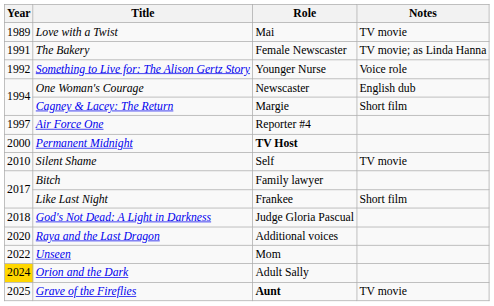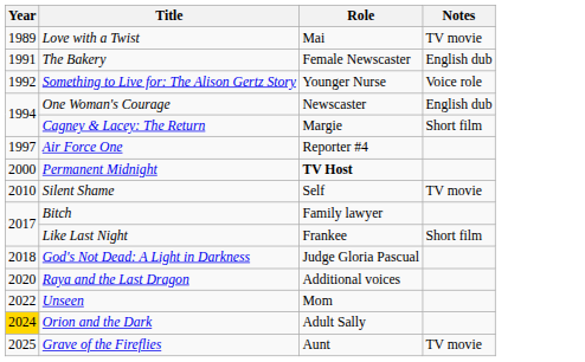 <table class = "wikitable unsortable">
 <tr>
 <th>Year</th>
 <th>Title</th>
 <th>Role</th>
 <th>Notes</th>
 </tr>
 <tr>
 <td>1989</td>
 <td><em>Love with a Twist</em></td>
 <td>Mai</td>
 <td>TV movie</td>
 </tr>
 <tr>
 <td>1991</td>
 <td><em>The Bakery</em></td>
 <td>Female Newscaster</td>
-<td>TV movie; as Linda Hanna</td>
+<td>English dub</td>
 </tr>
 <tr>
 <td>1992</td>
 <td><em><a href='#'>Something to Live for: The Alison Gertz Story</a></em></td>
 <td>Younger Nurse</td>
 <td>Voice role</td>
 </tr>
 <tr>
 <td rowspan="2">1994</td>
 <td><em>One Woman's Courage</em></td>
 <td>Newscaster</td>
 <td>English dub</td>
 </tr>
 <tr>
 <td><em><a href='#'>Cagney & Lacey: The Return</a></em></td>
 <td>Margie</td>
 <td>Short film</td>
 </tr>
 <tr>
 <td>1997</td>
 <td><em><a href='#'>Air Force One</a></em></td>
 <td>Reporter #4</td>
 <td></td>
 </tr>
 <tr>
 <td>2000</td>
 <td><em><a href='#'>Permanent Midnight</a></em></td>
 <td><strong>TV Host</strong></td>
 <td></td>
 </tr>
 <tr>
 <td>2010</td>
 <td><em>Silent Shame</em></td>
 <td>Self</td>
 <td>TV movie</td>
 </tr>
 <tr>
 <td rowspan="2">2017</td>
 <td><em>Bitch</em></td>
 <td>Family lawyer</td>
 <td></td>
 </tr>
 <tr>
 <td><em>Like Last Night</em></td>
 <td>Frankee</td>
 <td>Short film</td>
 </tr>
 <tr>
 <td>2018</td>
 <td><em><a href='#'>God's Not Dead: A Light in Darkness</a></em></td>
 <td>Judge Gloria Pascual</td>
 <td></td>
 </tr>
 <tr>
 <td>2020</td>
 <td><em><a href='#'>Raya and the Last Dragon</a></em></td>
 <td>Additional voices</td>
 <td></td>
 </tr>
 <tr>
 <td>2022</td>
 <td><em><a href='#'>Unseen</a></em></td>
 <td>Mom</td>
 <td></td>
 </tr>
 <tr>
 <td style="background: gold;">2024</td>
 <td><em><a href='#'>Orion and the Dark</a></em></td>
 <td>Adult Sally</td>
 <td></td>
 </tr>
 <tr>
 <td>2025</td>
 <td><em><a href='#'>Grave of the Fireflies</a></em></td>
-<td><strong>Aunt</strong></td>
+<td>Aunt</td>
 <td>TV movie</td>
 </tr>
 </table>
